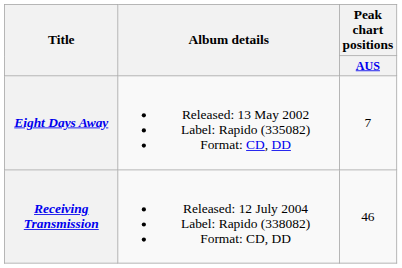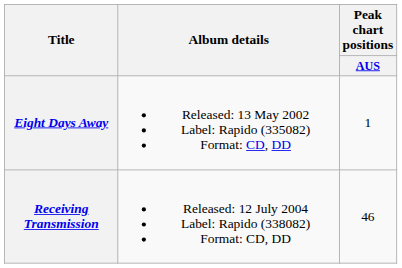 <table class="wikitable plainrowheaders" style="text-align:center;" border="1">
 <tr>
 <th scope="col" rowspan="2" style="width:8em;">Title</th>
 <th scope="col" rowspan="2" style="width:16em;">Album details</th>
 <th scope="col" colspan="1">Peak chart positions</th>
 </tr>
 <tr>
 <th scope="col" style="width:2.2em;font-size:90%;"><a href='#'>AUS</a><br></th>
 </tr>
 <tr>
 <th scope="row"><em><a href='#'>Eight Days Away</a></em></th>
 <td><br><ul><li>Released: 13 May 2002</li><li>Label: Rapido (335082)</li><li>Format: <a href='#'>CD</a>, <a href='#'>DD</a></li></ul></td>
-<td>7</td>
+<td>1</td>
 </tr>
 <tr>
 <th scope="row"><em><a href='#'>Receiving Transmission</a></em></th>
 <td><br><ul><li>Released: 12 July 2004</li><li>Label: Rapido (338082)</li><li>Format: CD, DD</li></ul></td>
 <td>46</td>
 </tr>
 </table>
